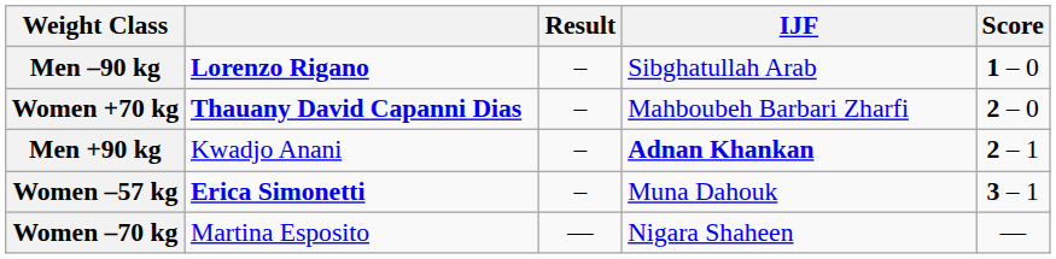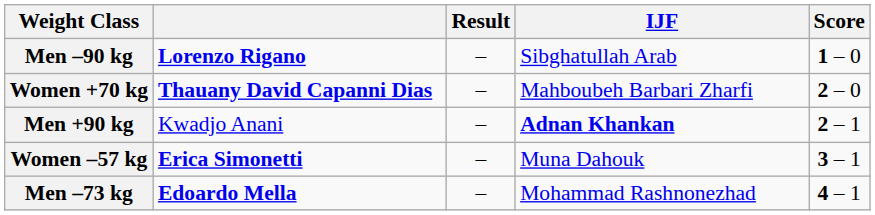 <table class="wikitable">
 <tr>
 <th>Weight Class</th>
 <th style="width:210px;"></th>
 <th>Result</th>
 <th style="width:210px;"><a href='#'>IJF</a></th>
 <th>Score</th>
 </tr>
 <tr>
 <th>Men –90 kg</th>
 <td><strong><a href='#'>Lorenzo Rigano</a></strong></td>
 <td align="center"><strong></strong> – </td>
 <td><a href='#'>Sibghatullah Arab</a></td>
 <td align="center"><strong>1</strong> – 0</td>
 </tr>
 <tr>
 <th>Women +70 kg</th>
 <td><strong><a href='#'>Thauany David Capanni Dias</a></strong></td>
 <td align="center"><strong></strong> – </td>
 <td><a href='#'>Mahboubeh Barbari Zharfi</a></td>
 <td align="center"><strong>2</strong> – 0</td>
 </tr>
 <tr>
 <th>Men +90 kg</th>
 <td><a href='#'>Kwadjo Anani</a></td>
 <td align="center"> – <strong></strong></td>
 <td><strong><a href='#'>Adnan Khankan</a></strong></td>
 <td align="center"><strong>2</strong> – 1</td>
 </tr>
 <tr>
 <th>Women –57 kg</th>
 <td><strong><a href='#'>Erica Simonetti</a></strong></td>
 <td align="center"><strong></strong> – </td>
 <td><a href='#'>Muna Dahouk</a></td>
 <td align="center"><strong>3</strong> – 1</td>
 </tr>
 <tr>
-<th>Women –70 kg</th>
-<td><a href='#'>Martina Esposito</a></td>
-<td align="center">—</td>
-<td><a href='#'>Nigara Shaheen</a></td>
-<td align="center">—</td>
+<th>Men –73 kg</th>
+<td><strong><a href='#'>Edoardo Mella</a></strong></td>
+<td align="center"><strong></strong> – </td>
+<td><a href='#'>Mohammad Rashnonezhad</a></td>
+<td align="center"><strong>4</strong> – 1</td>
 </tr>
 </table>
